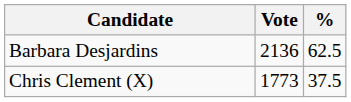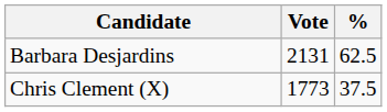 <table class="wikitable">
 <tr>
 <th bgcolor="#DDDDFF" width="200px">Candidate</th>
 <th bgcolor="#DDDDFF">Vote</th>
 <th bgcolor="#DDDDFF">%</th>
 </tr>
 <tr>
 <td>Barbara Desjardins</td>
-<td>2136</td>
+<td>2131</td>
 <td>62.5</td>
 </tr>
 <tr>
 <td>Chris Clement (X)</td>
 <td>1773</td>
 <td>37.5</td>
 </tr>
 </table>
